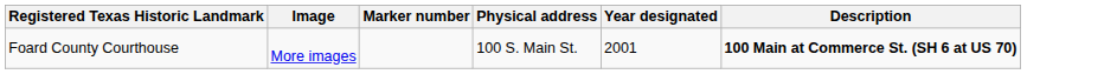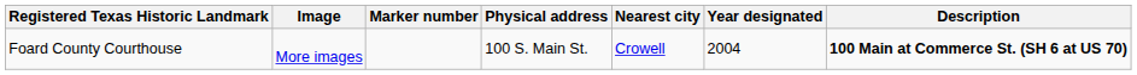 <table class="wikitable sortable">
 <tr>
 <th>Registered Texas Historic Landmark</th>
 <th>Image</th>
 <th>Marker number</th>
 <th>Physical address</th>
+<th>Nearest city</th>
 <th>Year designated</th>
 <th>Description</th>
 </tr>
 <tr>
 <td>Foard County Courthouse</td>
 <td><br> <a href='#'>More images</a></td>
 <td></td>
 <td>100 S. Main St.<br></td>
-<td>2001</td>
+<td><a href='#'>Crowell</a></td>
+<td>2004</td>
 <td><strong>100 Main at Commerce St. (SH 6 at US 70)</strong></td>
 </tr>
 </table>
